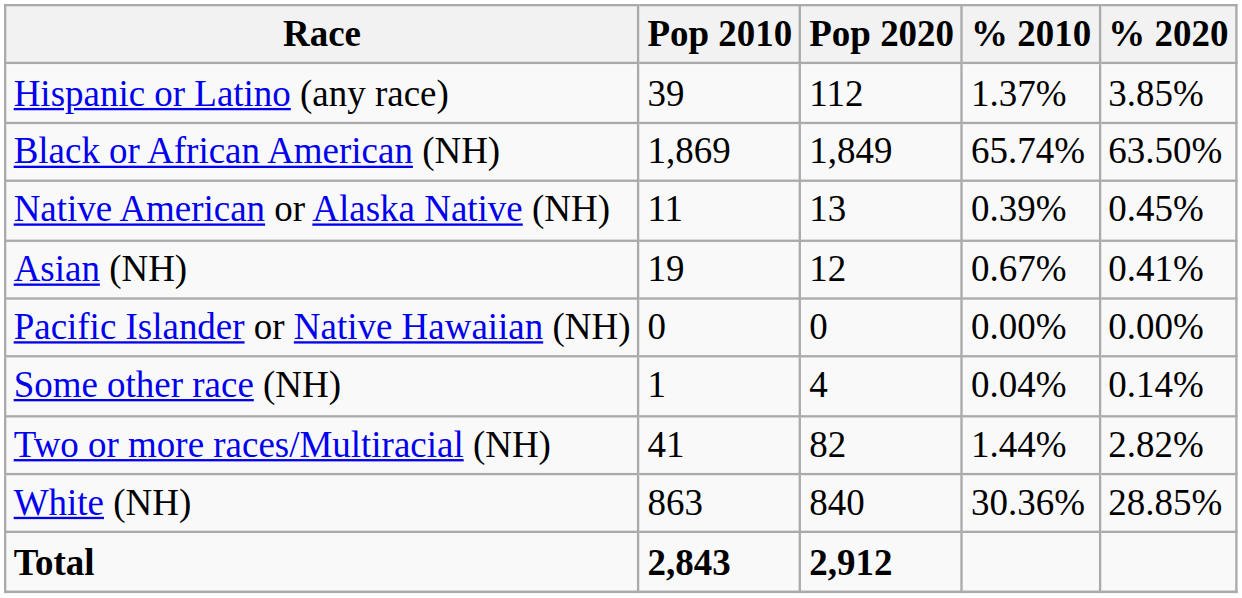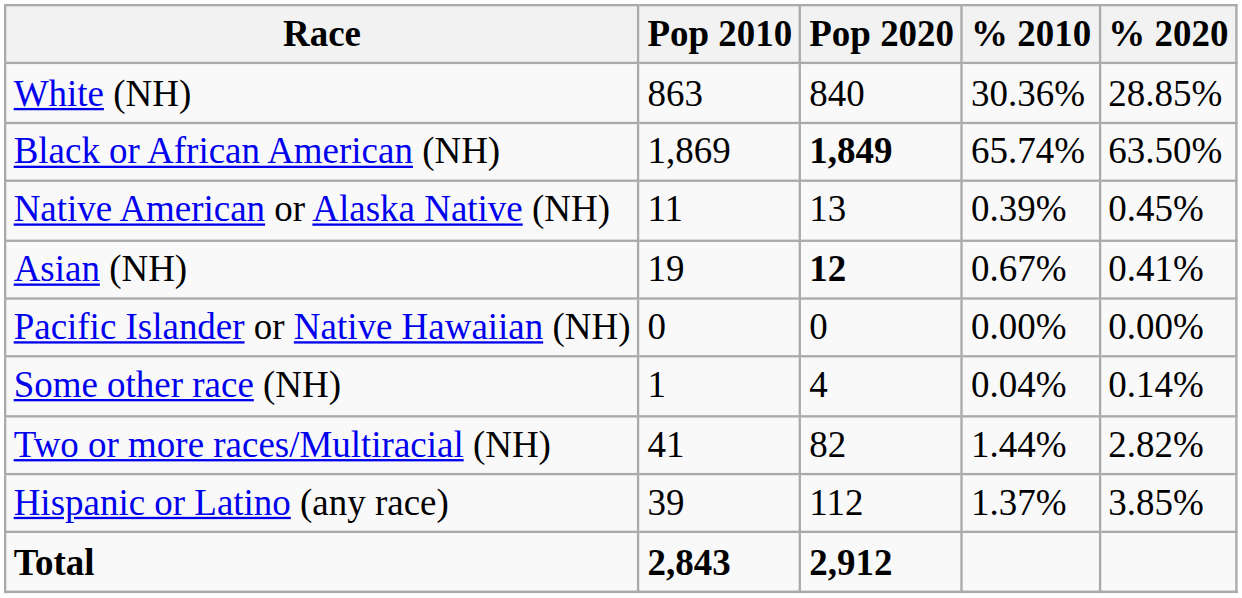 <table class="wikitable">
 <tr>
 <th>Race</th>
 <th>Pop 2010</th>
 <th>Pop 2020</th>
 <th>% 2010</th>
 <th>% 2020</th>
 </tr>
 <tr>
-<td><a href='#'>Hispanic or Latino</a> (any race)</td>
-<td>39</td>
-<td>112</td>
-<td>1.37%</td>
-<td>3.85%</td>
+<td><a href='#'>White</a> (NH)</td>
+<td>863</td>
+<td>840</td>
+<td>30.36%</td>
+<td>28.85%</td>
 </tr>
 <tr>
 <td><a href='#'>Black or African American</a> (NH)</td>
 <td>1,869</td>
-<td>1,849</td>
+<td><strong>1,849</strong></td>
 <td>65.74%</td>
 <td>63.50%</td>
 </tr>
 <tr>
 <td><a href='#'>Native American</a> or <a href='#'>Alaska Native</a> (NH)</td>
 <td>11</td>
 <td>13</td>
 <td>0.39%</td>
 <td>0.45%</td>
 </tr>
 <tr>
 <td><a href='#'>Asian</a> (NH)</td>
 <td>19</td>
-<td>12</td>
+<td><strong>12</strong></td>
 <td>0.67%</td>
 <td>0.41%</td>
 </tr>
 <tr>
 <td><a href='#'>Pacific Islander</a> or <a href='#'>Native Hawaiian</a> (NH)</td>
 <td>0</td>
 <td>0</td>
 <td>0.00%</td>
 <td>0.00%</td>
 </tr>
 <tr>
 <td><a href='#'>Some other race</a> (NH)</td>
 <td>1</td>
 <td>4</td>
 <td>0.04%</td>
 <td>0.14%</td>
 </tr>
 <tr>
 <td><a href='#'>Two or more races/Multiracial</a> (NH)</td>
 <td>41</td>
 <td>82</td>
 <td>1.44%</td>
 <td>2.82%</td>
 </tr>
 <tr>
-<td><a href='#'>White</a> (NH)</td>
-<td>863</td>
-<td>840</td>
-<td>30.36%</td>
-<td>28.85%</td>
+<td><a href='#'>Hispanic or Latino</a> (any race)</td>
+<td>39</td>
+<td>112</td>
+<td>1.37%</td>
+<td>3.85%</td>
 </tr>
 <tr>
 <td><strong>Total</strong></td>
 <td><strong>2,843</strong></td>
 <td><strong>2,912</strong></td>
 <td></td>
 <td></td>
 </tr>
 <tr>
 </tr>
 </table>
